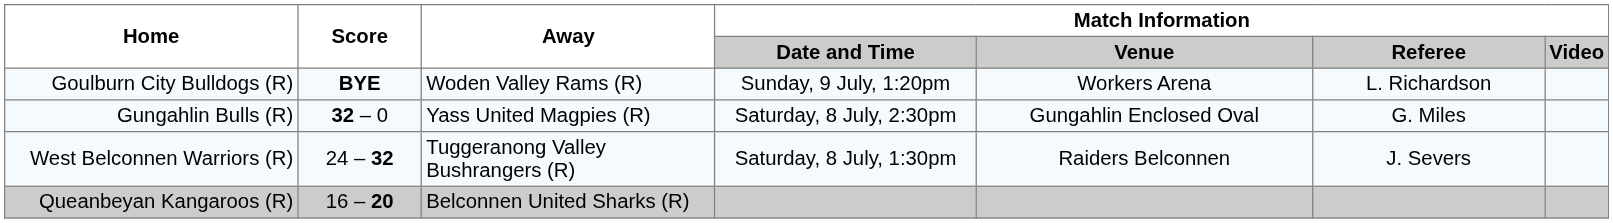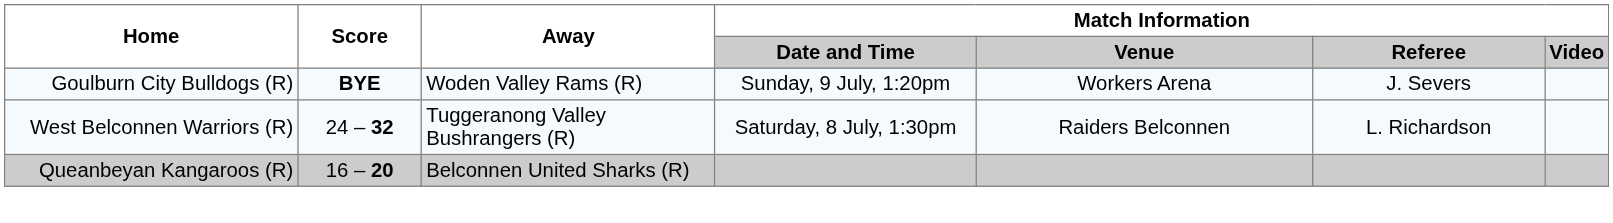 <table border="1" cellpadding="3" cellspacing="0" width="100%" style="border-collapse:collapse;  text-align:center;">
 <tr>
 <th rowspan="2" width="19%">Home</th>
 <th rowspan="2" width="8%">Score</th>
 <th rowspan="2" width="19%">Away</th>
 <th colspan="4">Match Information</th>
 </tr>
 <tr style="background:#CCCCCC">
 <th width="17%">Date and Time</th>
 <th width="22%">Venue</th>
 <th width="50%">Referee</th>
 <th>Video</th>
 </tr>
 <tr style="text-align:center; background:#f5faff;">
 <td align="right">Goulburn City Bulldogs (R) </td>
 <td><strong>BYE</strong></td>
 <td align="left"> Woden Valley Rams (R)</td>
 <td>Sunday, 9 July, 1:20pm</td>
 <td>Workers Arena</td>
-<td>L. Richardson</td>
-<td></td>
-</tr>
-<tr style="text-align:center; background:#f5faff;">
-<td align="right">Gungahlin Bulls (R) </td>
-<td><strong>32</strong> – 0</td>
-<td align="left"> Yass United Magpies (R)</td>
-<td>Saturday, 8 July, 2:30pm</td>
-<td>Gungahlin Enclosed Oval</td>
-<td>G. Miles</td>
+<td>J. Severs</td>
 <td></td>
 </tr>
 <tr style="text-align:center; background:#f5faff;">
 <td align="right">West Belconnen Warriors (R) </td>
 <td>24 – <strong>32</strong></td>
 <td align="left"> Tuggeranong Valley Bushrangers (R)</td>
 <td>Saturday, 8 July, 1:30pm</td>
 <td>Raiders Belconnen</td>
-<td>J. Severs</td>
+<td>L. Richardson</td>
 <td></td>
 </tr>
 <tr style="text-align:center; background:#CCCCCC;">
 <td align="right">Queanbeyan Kangaroos (R) </td>
 <td>16 – <strong>20</strong></td>
 <td align="left"> Belconnen United Sharks (R)</td>
 <td></td>
 <td></td>
 <td></td>
 <td></td>
 </tr>
 </table>
